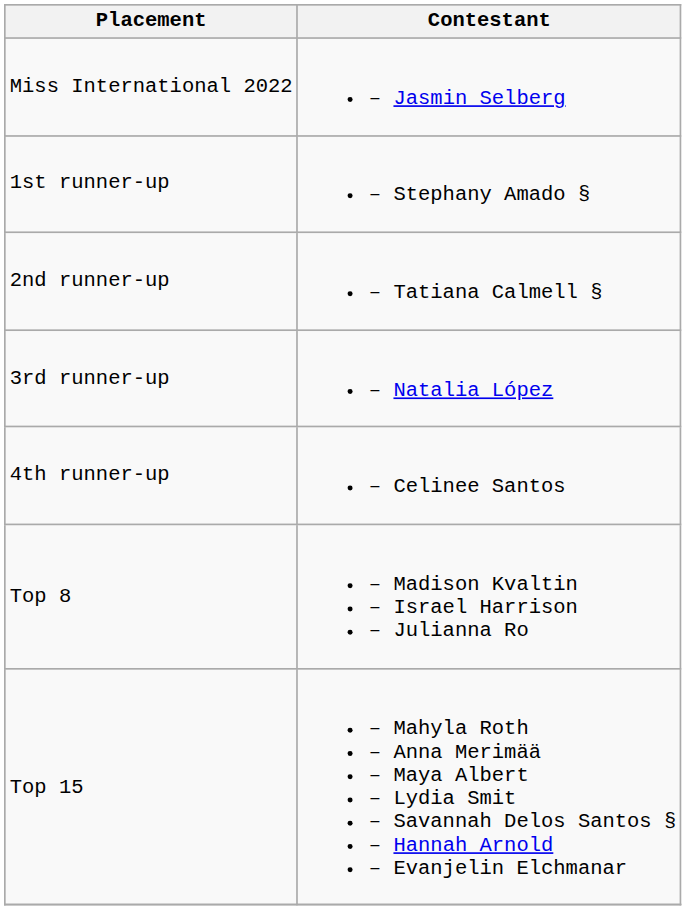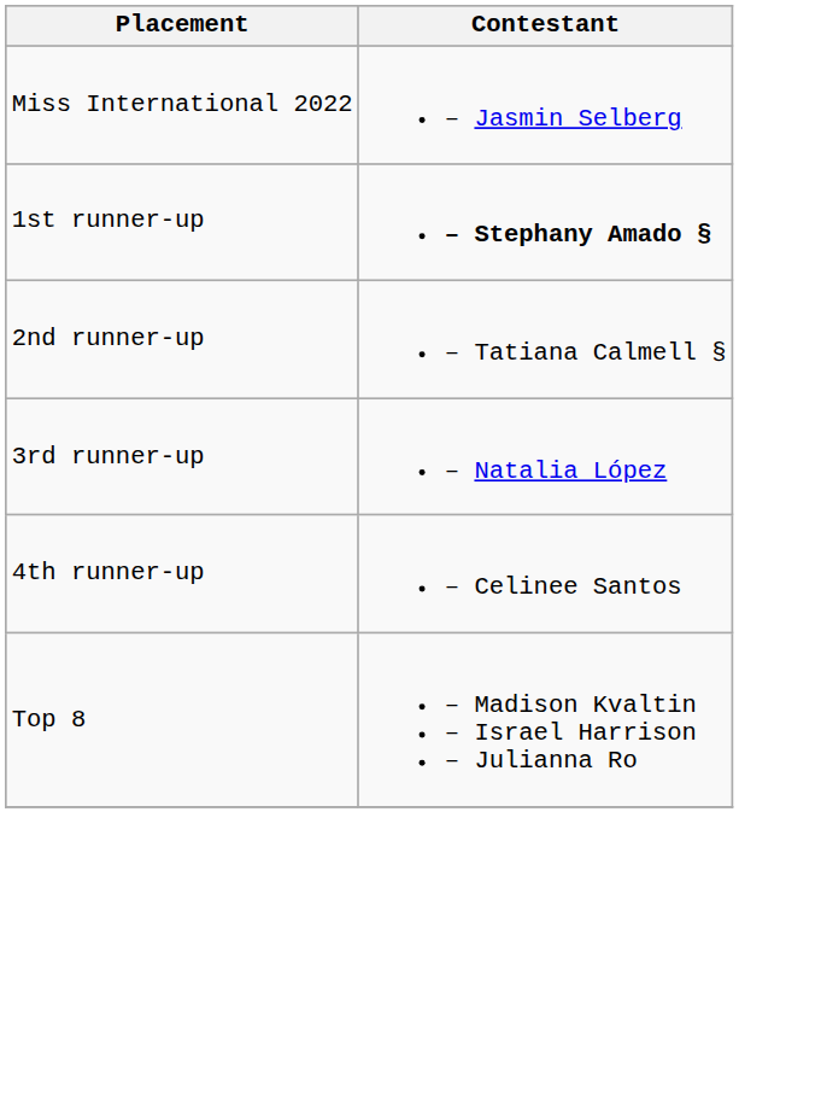 <table class="wikitable sortable" style="font-size:95%;">
 <tr>
 <th>Placement</th>
 <th>Contestant</th>
 </tr>
 <tr>
 <td>Miss International 2022</td>
 <td><br><ul><li> – <a href='#'>Jasmin Selberg</a></li></ul></td>
 </tr>
 <tr>
 <td>1st runner-up</td>
-<td><br><ul><li> – Stephany Amado §</li></ul></td>
+<td><strong><br><ul><li> – Stephany Amado §</li></ul></strong></td>
 </tr>
 <tr>
 <td>2nd runner-up</td>
 <td><br><ul><li> – Tatiana Calmell §</li></ul></td>
 </tr>
 <tr>
 <td>3rd runner-up</td>
 <td><br><ul><li> – <a href='#'>Natalia López</a></li></ul></td>
 </tr>
 <tr>
 <td>4th runner-up</td>
 <td><br><ul><li> – Celinee Santos</li></ul></td>
 </tr>
 <tr>
 <td>Top 8</td>
 <td><br><ul><li> – Madison Kvaltin</li><li> – Israel Harrison</li><li> – Julianna Ro</li></ul></td>
 </tr>
 <tr>
-<td>Top 15</td>
-<td><br><ul><li> – Mahyla Roth</li><li> – Anna Merimää</li><li> – Maya Albert</li><li> – Lydia Smit</li><li> – Savannah Delos Santos §</li><li> – <a href='#'>Hannah Arnold</a></li><li> – Evanjelin Elchmanar</li></ul></td>
-</tr>
-<tr>
 </tr>
 </table>
